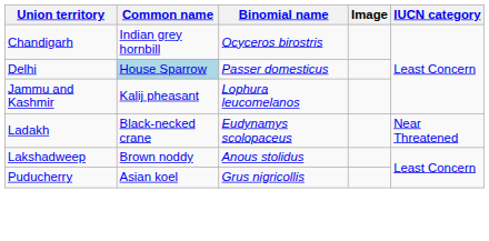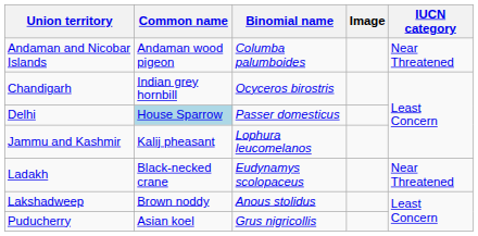 <table class="wikitable sortable">
 <tr>
 <th><a href='#'>Union territory</a></th>
 <th><a href='#'>Common name</a></th>
 <th><a href='#'>Binomial name</a></th>
 <th>Image</th>
 <th><a href='#'>IUCN category</a></th>
+</tr>
+<tr>
+<td><a href='#'>Andaman and Nicobar Islands</a></td>
+<td><a href='#'>Andaman wood pigeon</a></td>
+<td><em><a href='#'>Columba palumboides</a></em></td>
+<td></td>
+<td><a href='#'>Near Threatened</a></td>
 </tr>
 <tr>
 <td><a href='#'>Chandigarh</a></td>
 <td><a href='#'>Indian grey hornbill</a></td>
 <td><em><a href='#'>Ocyceros birostris</a></em></td>
 <td></td>
 <td rowspan="3"><a href='#'>Least Concern</a></td>
 </tr>
 <tr>
 <td><a href='#'>Delhi</a></td>
 <td style="background: lightblue;"><a href='#'>House Sparrow</a></td>
 <td><em><a href='#'>Passer domesticus</a></em></td>
 <td></td>
 </tr>
 <tr>
 <td><a href='#'>Jammu and Kashmir</a></td>
 <td><a href='#'>Kalij pheasant</a></td>
 <td><em><a href='#'>Lophura leucomelanos</a></em></td>
 <td></td>
 </tr>
 <tr>
 <td><a href='#'>Ladakh</a></td>
 <td><a href='#'>Black-necked crane</a></td>
 <td><em><a href='#'>Eudynamys scolopaceus</a></em></td>
 <td></td>
 <td><a href='#'>Near Threatened</a></td>
 </tr>
 <tr>
 <td><a href='#'>Lakshadweep</a></td>
 <td><a href='#'>Brown noddy</a></td>
 <td><em><a href='#'>Anous stolidus</a></em></td>
 <td></td>
 <td rowspan="2"><a href='#'>Least Concern</a></td>
 </tr>
 <tr>
 <td><a href='#'>Puducherry</a></td>
 <td><a href='#'>Asian koel</a></td>
 <td><em><a href='#'>Grus nigricollis</a></em></td>
 <td></td>
 </tr>
 </table>
